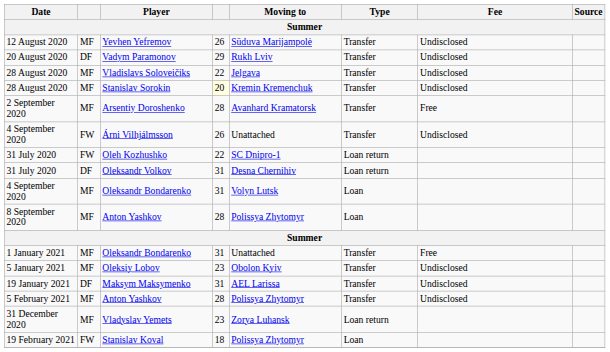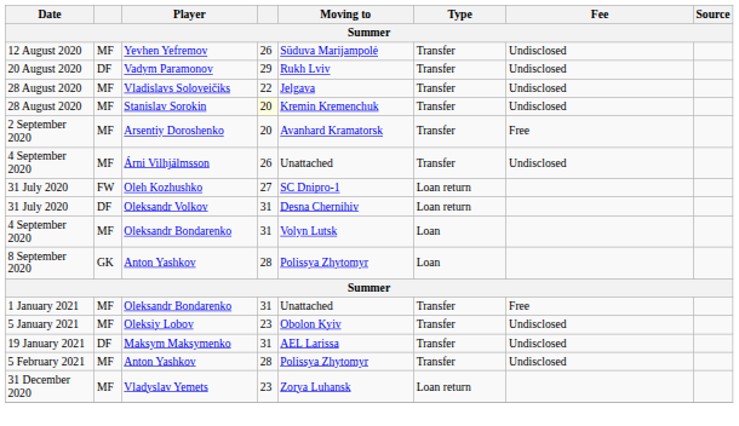 <table class="wikitable sortable">
 <tr>
 <th style="width:115px;">Date</th>
 <th style="width:30px;"></th>
 <th style="width:180px;">Player</th>
 <th style="width:20px;"></th>
 <th style="width:180px;">Moving to</th>
 <th style="width:120px;" class="unsortable">Type</th>
 <th style="width:250px;" class="unsortable">Fee</th>
 <th style="width:20px;">Source</th>
 </tr>
 <tr>
 <th colspan=8>Summer</th>
 </tr>
 <tr>
 <td>12 August 2020</td>
 <td>MF</td>
 <td> <a href='#'>Yevhen Yefremov</a></td>
 <td>26</td>
 <td> <a href='#'>Sūduva Marijampolė</a></td>
 <td>Transfer</td>
 <td>Undisclosed</td>
 <td></td>
 </tr>
 <tr>
 <td>20 August 2020</td>
 <td>DF</td>
 <td> <a href='#'>Vadym Paramonov</a></td>
 <td>29</td>
 <td> <a href='#'>Rukh Lviv</a></td>
 <td>Transfer</td>
 <td>Undisclosed</td>
 <td></td>
 </tr>
 <tr>
 <td>28 August 2020</td>
 <td>MF</td>
 <td> <a href='#'>Vladislavs Soloveičiks</a></td>
 <td>22</td>
 <td> <a href='#'>Jelgava</a></td>
 <td>Transfer</td>
 <td>Undisclosed</td>
 <td></td>
 </tr>
 <tr>
 <td>28 August 2020</td>
 <td>MF</td>
 <td> <a href='#'>Stanislav Sorokin</a></td>
 <td style="background: lightyellow;">20</td>
 <td> <a href='#'>Kremin Kremenchuk</a></td>
 <td>Transfer</td>
 <td>Undisclosed</td>
 <td></td>
 </tr>
 <tr>
 <td>2 September 2020</td>
 <td>MF</td>
 <td> <a href='#'>Arsentiy Doroshenko</a></td>
-<td>28</td>
+<td>20</td>
 <td> <a href='#'>Avanhard Kramatorsk</a></td>
 <td>Transfer</td>
 <td>Free</td>
 <td></td>
 </tr>
 <tr>
 <td>4 September 2020</td>
-<td>FW</td>
+<td>MF</td>
 <td> <a href='#'>Árni Vilhjálmsson</a></td>
 <td>26</td>
 <td>Unattached</td>
 <td>Transfer</td>
 <td>Undisclosed</td>
 <td></td>
 </tr>
 <tr>
 <td>31 July 2020</td>
 <td>FW</td>
 <td> <a href='#'>Oleh Kozhushko</a></td>
-<td>22</td>
+<td>27</td>
 <td> <a href='#'>SC Dnipro-1</a></td>
 <td>Loan return</td>
 <td></td>
 <td></td>
 </tr>
 <tr>
 <td>31 July 2020</td>
 <td>DF</td>
 <td> <a href='#'>Oleksandr Volkov</a></td>
 <td>31</td>
 <td> <a href='#'>Desna Chernihiv</a></td>
 <td>Loan return</td>
 <td></td>
 <td></td>
 </tr>
 <tr>
 <td>4 September 2020</td>
 <td>MF</td>
 <td> <a href='#'>Oleksandr Bondarenko</a></td>
 <td>31</td>
 <td> <a href='#'>Volyn Lutsk</a></td>
 <td>Loan</td>
 <td></td>
 <td></td>
 </tr>
 <tr>
 <td>8 September 2020</td>
-<td>MF</td>
+<td>GK</td>
 <td> <a href='#'>Anton Yashkov</a></td>
 <td>28</td>
 <td> <a href='#'>Polissya Zhytomyr</a></td>
 <td>Loan</td>
 <td></td>
 <td></td>
 </tr>
 <tr>
 <th colspan=8>Summer</th>
 </tr>
 <tr>
 <td>1 January 2021</td>
 <td>MF</td>
 <td> <a href='#'>Oleksandr Bondarenko</a></td>
 <td>31</td>
 <td>Unattached</td>
 <td>Transfer</td>
 <td>Free</td>
 <td></td>
 </tr>
 <tr>
 <td>5 January 2021</td>
 <td>MF</td>
 <td> <a href='#'>Oleksiy Lobov</a></td>
 <td>23</td>
 <td> <a href='#'>Obolon Kyiv</a></td>
 <td>Transfer</td>
 <td>Undisclosed</td>
 <td></td>
 </tr>
 <tr>
 <td>19 January 2021</td>
 <td>DF</td>
 <td> <a href='#'>Maksym Maksymenko</a></td>
 <td>31</td>
 <td> <a href='#'>AEL Larissa</a></td>
 <td>Transfer</td>
 <td>Undisclosed</td>
 <td></td>
 </tr>
 <tr>
 <td>5 February 2021</td>
 <td>MF</td>
 <td> <a href='#'>Anton Yashkov</a></td>
 <td>28</td>
 <td> <a href='#'>Polissya Zhytomyr</a></td>
 <td>Transfer</td>
 <td>Undisclosed</td>
 <td></td>
 </tr>
 <tr>
 <td>31 December 2020</td>
 <td>MF</td>
 <td> <a href='#'>Vladyslav Yemets</a></td>
 <td>23</td>
 <td> <a href='#'>Zorya Luhansk</a></td>
 <td>Loan return</td>
 <td></td>
 <td></td>
 </tr>
 <tr>
-<td>19 February 2021</td>
-<td>FW</td>
-<td> <a href='#'>Stanislav Koval</a></td>
-<td>18</td>
-<td> <a href='#'>Polissya Zhytomyr</a></td>
-<td>Loan</td>
-<td></td>
-<td></td>
-</tr>
-<tr>
 </tr>
 </table>
